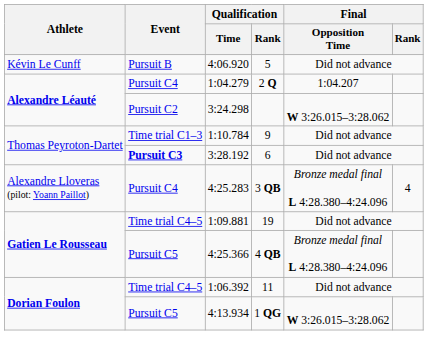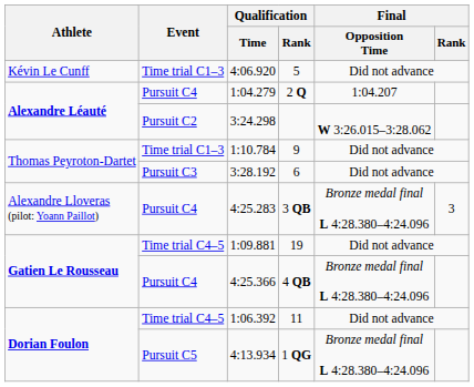 <table class=wikitable style="font-size:90%">
 <tr>
 <th rowspan="2">Athlete</th>
 <th rowspan="2">Event</th>
 <th colspan="2">Qualification</th>
 <th colspan="2">Final</th>
 </tr>
 <tr style="font-size:95%">
 <th>Time</th>
 <th>Rank</th>
 <th>Opposition<br>Time</th>
 <th>Rank</th>
 </tr>
 <tr align=center>
 <td align=left><a href='#'>Kévin Le Cunff</a></td>
-<td align=left><a href='#'>Pursuit B</a></td>
+<td align=left><a href='#'>Time trial C1–3</a></td>
 <td>4:06.920</td>
 <td>5</td>
 <td colspan=2>Did not advance</td>
 </tr>
 <tr align=center>
 <td align=left rowspan=2><strong><a href='#'>Alexandre Léauté</a></strong></td>
 <td align=left><a href='#'>Pursuit C4</a></td>
 <td>1:04.279</td>
 <td>2 <strong>Q</strong></td>
 <td>1:04.207</td>
 <td></td>
 </tr>
 <tr align=center>
 <td align=left><a href='#'>Pursuit C2</a></td>
 <td>3:24.298</td>
 <td></td>
 <td><br><strong>W</strong> 3:26.015–3:28.062</td>
 <td></td>
 </tr>
 <tr align=center>
 <td align=left rowspan=2><a href='#'>Thomas Peyroton-Dartet</a></td>
 <td align=left><a href='#'>Time trial C1–3</a></td>
 <td>1:10.784</td>
 <td>9</td>
 <td colspan=2>Did not advance</td>
 </tr>
 <tr align=center>
-<td align=left><strong><a href='#'>Pursuit C3</a></strong></td>
+<td align=left><a href='#'>Pursuit C3</a></td>
 <td>3:28.192</td>
 <td>6</td>
 <td colspan=2>Did not advance</td>
 </tr>
 <tr align=center>
 <td align=left><a href='#'>Alexandre Lloveras</a><br><small>(pilot: <a href='#'>Yoann Paillot</a>)</small></td>
 <td align=left><a href='#'>Pursuit C4</a></td>
 <td>4:25.283</td>
 <td>3 <strong>QB</strong></td>
 <td><em>Bronze medal final</em><br><br><strong>L</strong> 4:28.380–4:24.096</td>
-<td>4</td>
+<td>3</td>
 </tr>
 <tr align=center>
 <td align=left rowspan=2><strong><a href='#'>Gatien Le Rousseau</a></strong></td>
 <td align=left><a href='#'>Time trial C4–5</a></td>
 <td>1:09.881</td>
 <td>19</td>
 <td colspan=2>Did not advance</td>
 </tr>
 <tr align=center>
-<td align=left><a href='#'>Pursuit C5</a></td>
+<td align=left><a href='#'>Pursuit C4</a></td>
 <td>4:25.366</td>
 <td>4 <strong>QB</strong></td>
 <td><em>Bronze medal final</em><br><br><strong>L</strong> 4:28.380–4:24.096</td>
 <td></td>
 </tr>
 <tr align=center>
 <td align=left rowspan=2><strong><a href='#'>Dorian Foulon</a></strong></td>
 <td align=left><a href='#'>Time trial C4–5</a></td>
 <td>1:06.392</td>
 <td>11</td>
 <td colspan=2>Did not advance</td>
 </tr>
 <tr align=center>
 <td align=left><a href='#'>Pursuit C5</a></td>
 <td>4:13.934</td>
 <td>1 <strong>QG</strong></td>
-<td><br><strong>W</strong> 3:26.015–3:28.062</td>
+<td><em>Bronze medal final</em><br><br><strong>L</strong> 4:28.380–4:24.096</td>
 <td></td>
 </tr>
 </table>
